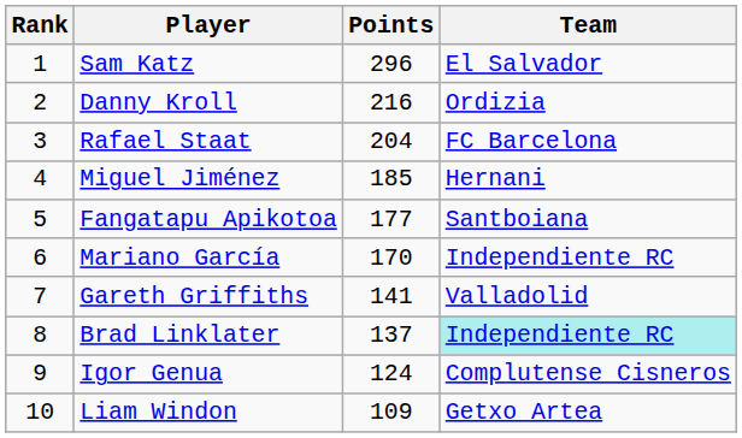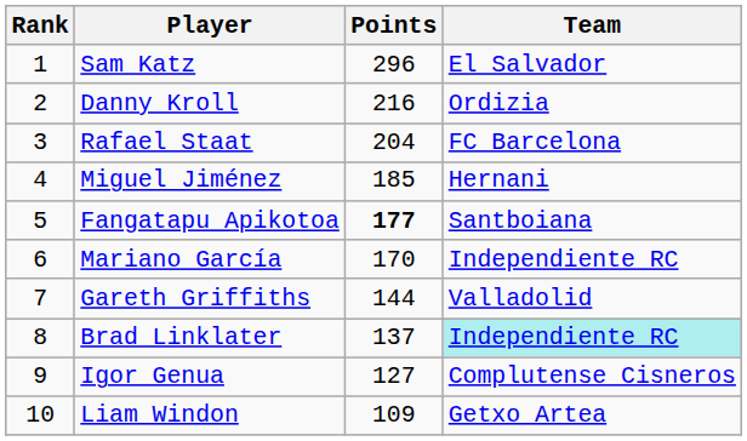 <table class="wikitable">
 <tr>
 <th>Rank</th>
 <th>Player</th>
 <th>Points</th>
 <th>Team</th>
 </tr>
 <tr>
 <td rowspan=1 align=center>1</td>
 <td> <a href='#'>Sam Katz</a></td>
 <td style="text-align:center;">296</td>
 <td><a href='#'>El Salvador</a></td>
 </tr>
 <tr>
 <td rowspan=1 align=center>2</td>
 <td> <a href='#'>Danny Kroll</a></td>
 <td style="text-align:center;">216</td>
 <td><a href='#'>Ordizia</a></td>
 </tr>
 <tr>
 <td rowspan=1 align=center>3</td>
 <td> <a href='#'>Rafael Staat</a></td>
 <td style="text-align:center;">204</td>
 <td><a href='#'>FC Barcelona</a></td>
 </tr>
 <tr>
 <td rowspan=1 align=center>4</td>
 <td> <a href='#'>Miguel Jiménez</a></td>
 <td style="text-align:center;">185</td>
 <td><a href='#'>Hernani</a></td>
 </tr>
 <tr>
 <td rowspan=1 align=center>5</td>
 <td> <a href='#'>Fangatapu Apikotoa</a></td>
-<td style="text-align:center;">177</td>
+<td style="text-align:center;"><strong>177</strong></td>
 <td><a href='#'>Santboiana</a></td>
 </tr>
 <tr>
 <td rowspan=1 align=center>6</td>
 <td> <a href='#'>Mariano García</a></td>
 <td style="text-align:center;">170</td>
 <td><a href='#'>Independiente RC</a></td>
 </tr>
 <tr>
 <td rowspan=1 align=center>7</td>
 <td> <a href='#'>Gareth Griffiths</a></td>
-<td style="text-align:center;">141</td>
+<td style="text-align:center;">144</td>
 <td><a href='#'>Valladolid</a></td>
 </tr>
 <tr>
 <td rowspan=1 align=center>8</td>
 <td> <a href='#'>Brad Linklater</a></td>
 <td style="text-align:center;">137</td>
 <td style="background: paleturquoise;"><a href='#'>Independiente RC</a></td>
 </tr>
 <tr>
 <td rowspan=1 align=center>9</td>
 <td> <a href='#'>Igor Genua</a></td>
-<td style="text-align:center;">124</td>
+<td style="text-align:center;">127</td>
 <td><a href='#'>Complutense Cisneros</a></td>
 </tr>
 <tr>
 <td rowspan=1 align=center>10</td>
 <td> <a href='#'>Liam Windon</a></td>
 <td style="text-align:center;">109</td>
 <td><a href='#'>Getxo Artea</a></td>
 </tr>
 </table>
